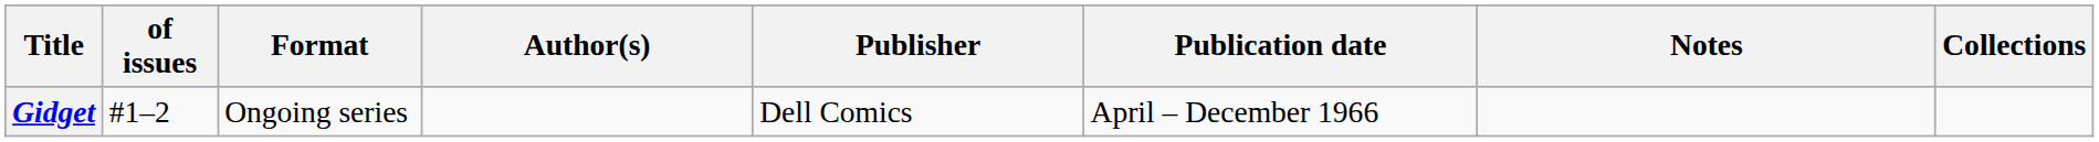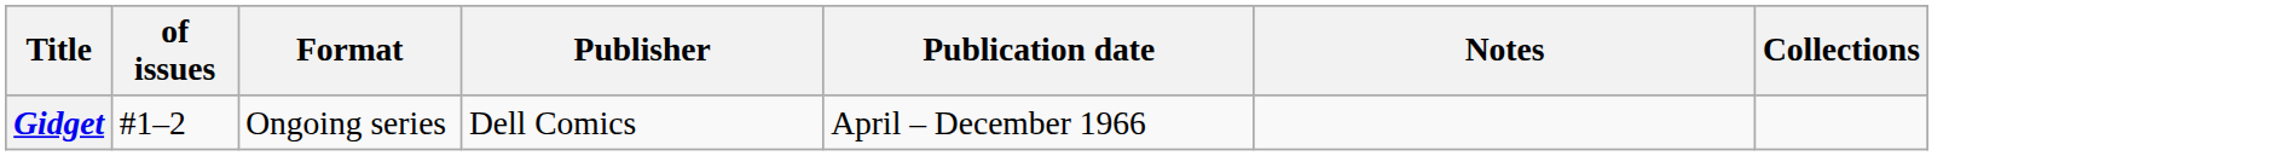 <table class="wikitable">
 <tr>
 <th>Title</th>
 <th style="width:40pt"> of issues</th>
 <th style="width:75pt">Format</th>
-<th style="width:125pt">Author(s)</th>
 <th style="width:125pt">Publisher</th>
 <th style="width:150pt">Publication date</th>
 <th style="width:175pt">Notes</th>
 <th>Collections</th>
 </tr>
 <tr>
 <th><em><a href='#'>Gidget</a></em></th>
 <td>#1–2</td>
 <td>Ongoing series</td>
-<td></td>
 <td>Dell Comics</td>
 <td>April – December 1966</td>
 <td></td>
 <td></td>
 </tr>
 </table>
